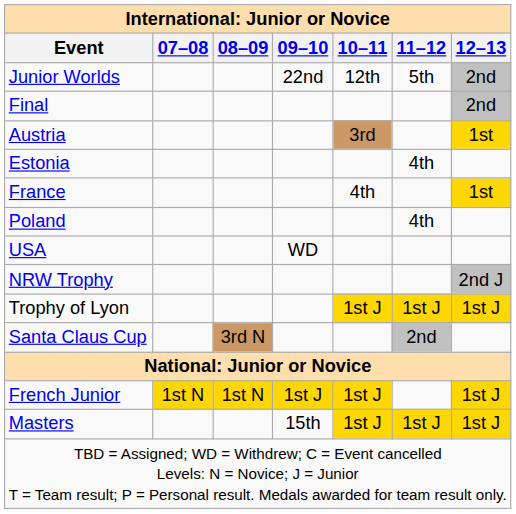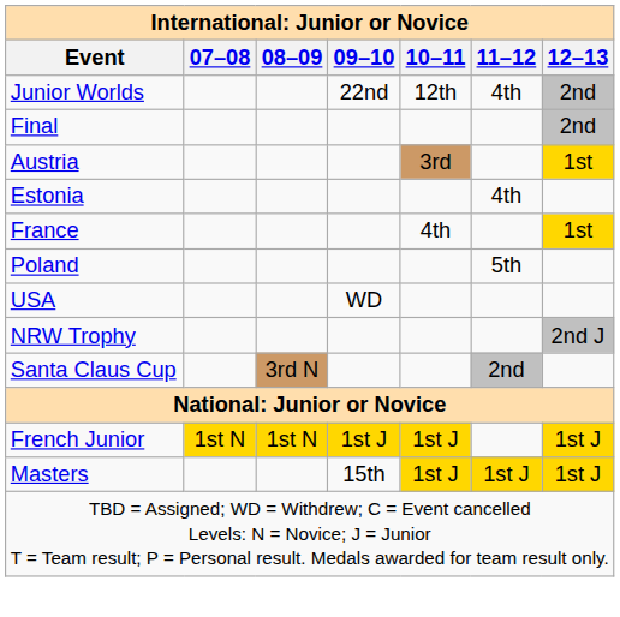 <table class="wikitable" style="text-align:center">
 <tr>
 <th style="background-color: #ffdead; " colspan=7 align=center>International: Junior or Novice</th>
 </tr>
 <tr>
 <th>Event</th>
 <th><a href='#'>07–08</a></th>
 <th><a href='#'>08–09</a></th>
 <th><a href='#'>09–10</a></th>
 <th><a href='#'>10–11</a></th>
 <th><a href='#'>11–12</a></th>
 <th><a href='#'>12–13</a></th>
 </tr>
 <tr>
 <td align=left><a href='#'>Junior Worlds</a></td>
 <td></td>
 <td></td>
 <td>22nd</td>
 <td>12th</td>
-<td>5th</td>
+<td>4th</td>
 <td bgcolor=silver>2nd</td>
 </tr>
 <tr>
 <td align=left> <a href='#'>Final</a></td>
 <td></td>
 <td></td>
 <td></td>
 <td></td>
 <td></td>
 <td bgcolor=silver>2nd</td>
 </tr>
 <tr>
 <td align=left> <a href='#'>Austria</a></td>
 <td></td>
 <td></td>
 <td></td>
 <td bgcolor="#cc9966">3rd</td>
 <td></td>
 <td bgcolor=gold>1st</td>
 </tr>
 <tr>
 <td align=left> <a href='#'>Estonia</a></td>
 <td></td>
 <td></td>
 <td></td>
 <td></td>
 <td>4th</td>
 <td></td>
 </tr>
 <tr>
 <td align=left> <a href='#'>France</a></td>
 <td></td>
 <td></td>
 <td></td>
 <td>4th</td>
 <td></td>
 <td bgcolor=gold>1st</td>
 </tr>
 <tr>
 <td align=left> <a href='#'>Poland</a></td>
 <td></td>
 <td></td>
 <td></td>
 <td></td>
-<td>4th</td>
+<td>5th</td>
 <td></td>
 </tr>
 <tr>
 <td align=left> <a href='#'>USA</a></td>
 <td></td>
 <td></td>
 <td>WD</td>
 <td></td>
 <td></td>
 <td></td>
 </tr>
 <tr>
 <td align=left><a href='#'>NRW Trophy</a></td>
 <td></td>
 <td></td>
 <td></td>
 <td></td>
 <td></td>
 <td bgcolor=silver>2nd J</td>
-</tr>
-<tr>
-<td align=left>Trophy of Lyon</td>
-<td></td>
-<td></td>
-<td></td>
-<td bgcolor=gold>1st J</td>
-<td bgcolor=gold>1st J</td>
-<td bgcolor=gold>1st J</td>
 </tr>
 <tr>
 <td align=left><a href='#'>Santa Claus Cup</a></td>
 <td></td>
 <td bgcolor="#cc9966">3rd N</td>
 <td></td>
 <td></td>
 <td bgcolor=silver>2nd</td>
 <td></td>
 </tr>
 <tr>
 <th style="background-color: #ffdead; " colspan=7 align=center>National: Junior or Novice</th>
 </tr>
 <tr>
 <td align="left"><a href='#'>French Junior</a></td>
 <td bgcolor=gold>1st N</td>
 <td bgcolor=gold>1st N</td>
 <td bgcolor=gold>1st J</td>
 <td bgcolor=gold>1st J</td>
 <td></td>
 <td bgcolor=gold>1st J</td>
 </tr>
 <tr>
 <td align=left><a href='#'>Masters</a></td>
 <td></td>
 <td></td>
 <td>15th</td>
 <td bgcolor=gold>1st J</td>
 <td bgcolor=gold>1st J</td>
 <td bgcolor=gold>1st J</td>
 </tr>
 <tr>
 <td colspan=7 align=center><small> TBD = Assigned; WD = Withdrew; C = Event cancelled <br> Levels: N = Novice; J = Junior <br> T = Team result; P = Personal result. Medals awarded for team result only.</small></td>
 </tr>
 </table>
